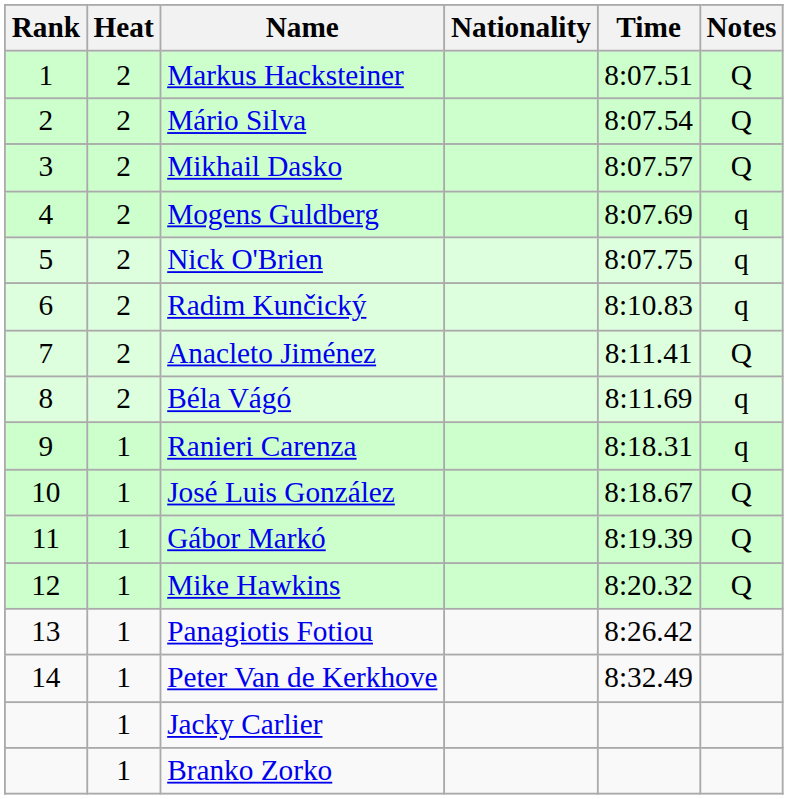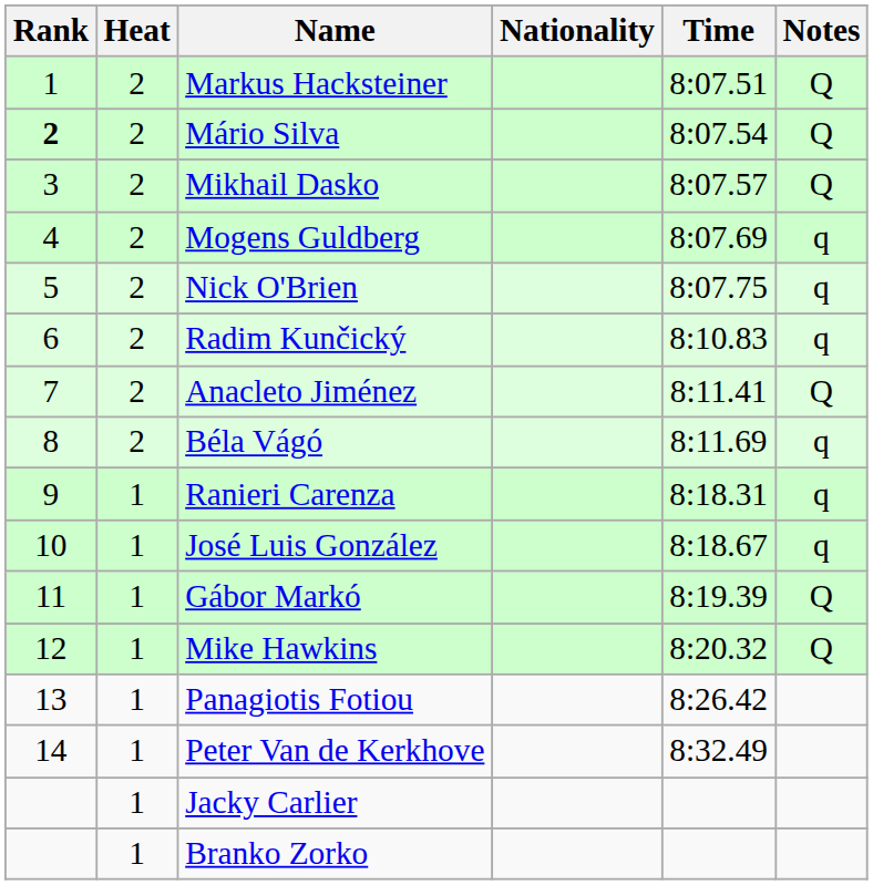 <table class="wikitable sortable" style="text-align:center">
 <tr>
 <th>Rank</th>
 <th>Heat</th>
 <th>Name</th>
 <th>Nationality</th>
 <th>Time</th>
 <th>Notes</th>
 </tr>
 <tr bgcolor=ccffcc>
 <td>1</td>
 <td>2</td>
 <td align="left"><a href='#'>Markus Hacksteiner</a></td>
 <td align=left></td>
 <td>8:07.51</td>
 <td>Q</td>
 </tr>
 <tr bgcolor=ccffcc>
-<td>2</td>
+<td><strong>2</strong></td>
 <td>2</td>
 <td align="left"><a href='#'>Mário Silva</a></td>
 <td align=left></td>
 <td>8:07.54</td>
 <td>Q</td>
 </tr>
 <tr bgcolor=ccffcc>
 <td>3</td>
 <td>2</td>
 <td align="left"><a href='#'>Mikhail Dasko</a></td>
 <td align=left></td>
 <td>8:07.57</td>
 <td>Q</td>
 </tr>
 <tr bgcolor=ccffcc>
 <td>4</td>
 <td>2</td>
 <td align="left"><a href='#'>Mogens Guldberg</a></td>
 <td align=left></td>
 <td>8:07.69</td>
 <td>q</td>
 </tr>
 <tr bgcolor=ddffdd>
 <td>5</td>
 <td>2</td>
 <td align="left"><a href='#'>Nick O'Brien</a></td>
 <td align=left></td>
 <td>8:07.75</td>
 <td>q</td>
 </tr>
 <tr bgcolor=ddffdd>
 <td>6</td>
 <td>2</td>
 <td align="left"><a href='#'>Radim Kunčický</a></td>
 <td align=left></td>
 <td>8:10.83</td>
 <td>q</td>
 </tr>
 <tr bgcolor=ddffdd>
 <td>7</td>
 <td>2</td>
 <td align="left"><a href='#'>Anacleto Jiménez</a></td>
 <td align=left></td>
 <td>8:11.41</td>
 <td>Q</td>
 </tr>
 <tr bgcolor=ddffdd>
 <td>8</td>
 <td>2</td>
 <td align="left"><a href='#'>Béla Vágó</a></td>
 <td align=left></td>
 <td>8:11.69</td>
 <td>q</td>
 </tr>
 <tr bgcolor=ccffcc>
 <td>9</td>
 <td>1</td>
 <td align="left"><a href='#'>Ranieri Carenza</a></td>
 <td align=left></td>
 <td>8:18.31</td>
 <td>q</td>
 </tr>
 <tr bgcolor=ccffcc>
 <td>10</td>
 <td>1</td>
 <td align="left"><a href='#'>José Luis González</a></td>
 <td align=left></td>
 <td>8:18.67</td>
-<td>Q</td>
+<td>q</td>
 </tr>
 <tr bgcolor=ccffcc>
 <td>11</td>
 <td>1</td>
 <td align="left"><a href='#'>Gábor Markó</a></td>
 <td align=left></td>
 <td>8:19.39</td>
 <td>Q</td>
 </tr>
 <tr bgcolor=ccffcc>
 <td>12</td>
 <td>1</td>
 <td align="left"><a href='#'>Mike Hawkins</a></td>
 <td align=left></td>
 <td>8:20.32</td>
 <td>Q</td>
 </tr>
 <tr>
 <td>13</td>
 <td>1</td>
 <td align="left"><a href='#'>Panagiotis Fotiou</a></td>
 <td align=left></td>
 <td>8:26.42</td>
 <td></td>
 </tr>
 <tr>
 <td>14</td>
 <td>1</td>
 <td align="left"><a href='#'>Peter Van de Kerkhove</a></td>
 <td align=left></td>
 <td>8:32.49</td>
 <td></td>
 </tr>
 <tr>
 <td></td>
 <td>1</td>
 <td align="left"><a href='#'>Jacky Carlier</a></td>
 <td align=left></td>
 <td></td>
 <td></td>
 </tr>
 <tr>
 <td></td>
 <td>1</td>
 <td align="left"><a href='#'>Branko Zorko</a></td>
 <td align=left></td>
 <td></td>
 <td></td>
 </tr>
 </table>
